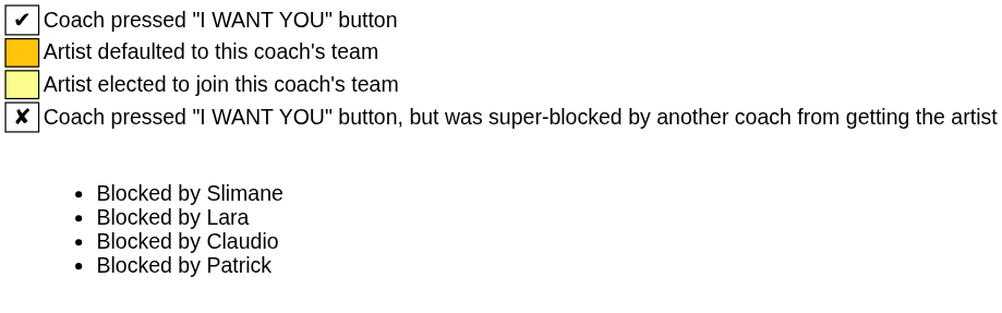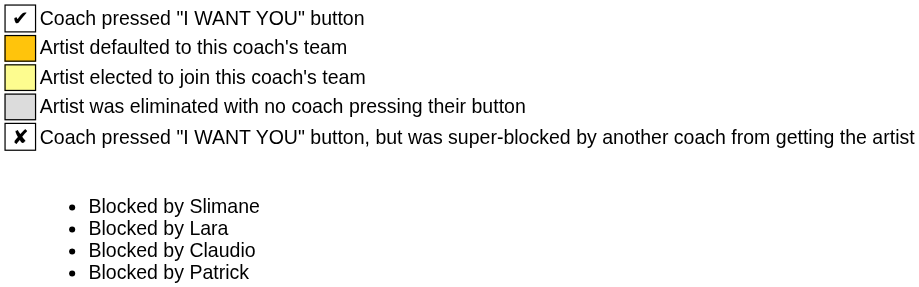 <table class="toccolours" style="font-size: 100%">
 <tr>
 <td style="background:white; border:1px solid black"> ✔ </td>
 <td>Coach pressed "I WANT YOU" button</td>
 </tr>
 <tr>
 <td style="background:#ffc40c; border:1px solid black;">    </td>
 <td>Artist defaulted to this coach's team</td>
 </tr>
 <tr>
 <td style="background:#fdfc8f; border:1px solid black">  </td>
 <td>Artist elected to join this coach's team</td>
 </tr>
 <tr>
+<td style="background:#dcdcdc; border:1px solid black">  </td>
+<td>Artist was eliminated with no coach pressing their button</td>
+</tr>
+<tr>
 <td style="background:white; border:1px solid black"> ✘ </td>
 <td>Coach pressed "I WANT YOU" button, but was super-blocked by another coach from getting the artist</td>
 </tr>
 <tr>
 <td></td>
 <td><br><ul><li> Blocked by Slimane</li><li> Blocked by Lara</li><li> Blocked by Claudio</li><li> Blocked by Patrick</li></ul></td>
 </tr>
 </table>
